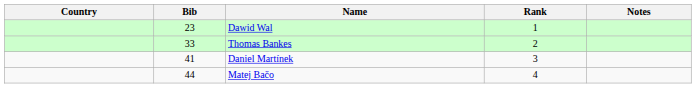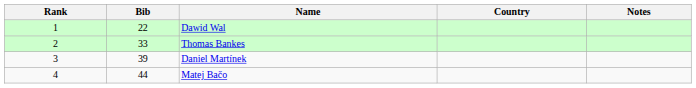 <table class="wikitable" style="text-align:center;" width=70%>
 <tr>
-<th>Country</th>
+<th>Rank</th>
 <th>Bib</th>
 <th>Name</th>
-<th>Rank</th>
+<th>Country</th>
 <th>Notes</th>
 </tr>
 <tr bgcolor=ccffcc>
+<td>1</td>
+<td>22</td>
+<td align=left><a href='#'>Dawid Wal</a></td>
 <td align=left></td>
-<td>23</td>
-<td align=left><a href='#'>Dawid Wal</a></td>
-<td>1</td>
 <td></td>
 </tr>
 <tr bgcolor=ccffcc>
-<td align=left></td>
+<td>2</td>
 <td>33</td>
 <td align=left><a href='#'>Thomas Bankes</a></td>
-<td>2</td>
+<td align=left></td>
 <td></td>
 </tr>
 <tr>
+<td>3</td>
+<td>39</td>
+<td align=left><a href='#'>Daniel Martínek</a></td>
 <td align=left></td>
-<td>41</td>
-<td align=left><a href='#'>Daniel Martínek</a></td>
-<td>3</td>
 <td></td>
 </tr>
 <tr>
-<td align=left></td>
+<td>4</td>
 <td>44</td>
 <td align=left><a href='#'>Matej Bačo</a></td>
-<td>4</td>
+<td align=left></td>
 <td></td>
 </tr>
 </table>
